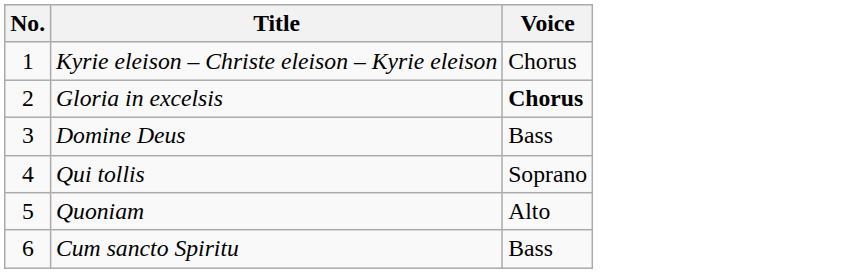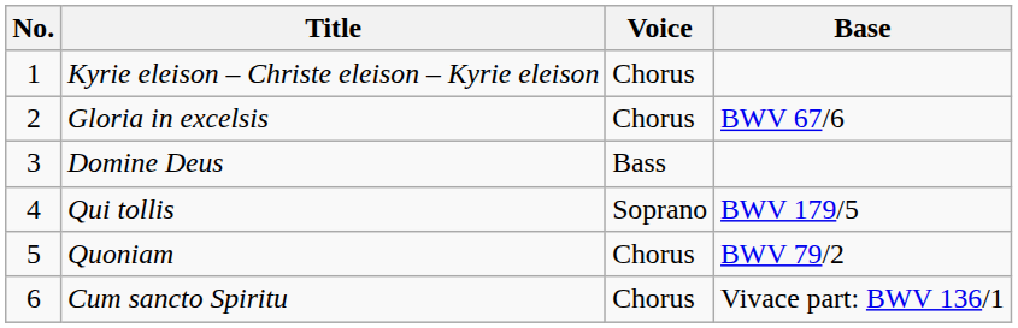 <table class="wikitable">
 <tr style="background-color:#E0E0E0;">
 <th>No.</th>
 <th>Title</th>
 <th>Voice</th>
+<th>Base</th>
 </tr>
 <tr>
 <td>  1</td>
 <td><em>Kyrie eleison – Christe eleison – Kyrie eleison</em></td>
 <td>Chorus</td>
+<td></td>
 </tr>
 <tr>
 <td>  2</td>
 <td><em>Gloria in excelsis</em></td>
-<td><strong>Chorus</strong></td>
+<td>Chorus</td>
+<td><a href='#'>BWV 67</a>/6</td>
 </tr>
 <tr>
 <td>  3</td>
 <td><em>Domine Deus</em></td>
 <td>Bass</td>
+<td></td>
 </tr>
 <tr>
 <td>  4</td>
 <td><em>Qui tollis</em></td>
 <td>Soprano</td>
+<td><a href='#'>BWV 179</a>/5</td>
 </tr>
 <tr>
 <td>  5</td>
 <td><em>Quoniam</em></td>
-<td>Alto</td>
+<td>Chorus</td>
+<td><a href='#'>BWV 79</a>/2</td>
 </tr>
 <tr>
 <td>  6</td>
 <td><em>Cum sancto Spiritu</em></td>
-<td>Bass</td>
+<td>Chorus</td>
+<td>Vivace part: <a href='#'>BWV 136</a>/1</td>
 </tr>
 </table>
